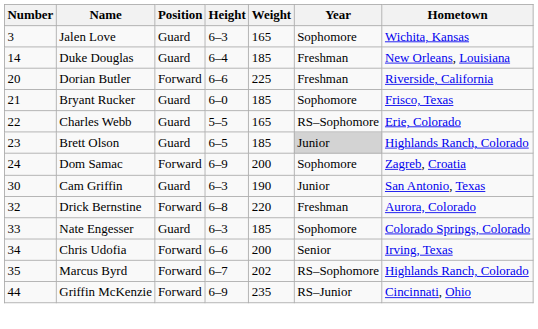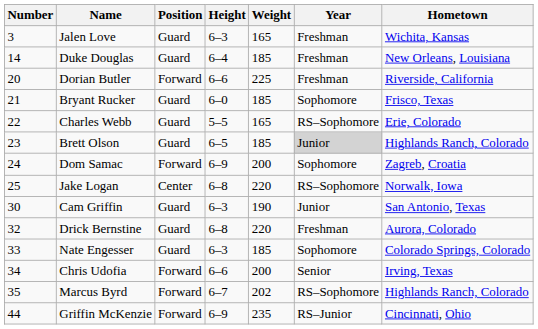 <table class="wikitable sortable" style="font-size: 95%;">
 <tr>
 <th>Number</th>
 <th>Name</th>
 <th>Position</th>
 <th>Height</th>
 <th>Weight</th>
 <th>Year</th>
 <th>Hometown</th>
 </tr>
 <tr>
 <td>3</td>
 <td>Jalen Love</td>
 <td>Guard</td>
 <td>6–3</td>
 <td>165</td>
-<td>Sophomore</td>
+<td>Freshman</td>
 <td><a href='#'>Wichita, Kansas</a></td>
 </tr>
 <tr>
 <td>14</td>
 <td>Duke Douglas</td>
 <td>Guard</td>
 <td>6–4</td>
 <td>185</td>
 <td>Freshman</td>
 <td><a href='#'>New Orleans</a>, <a href='#'>Louisiana</a></td>
 </tr>
 <tr>
 <td>20</td>
 <td>Dorian Butler</td>
 <td>Forward</td>
 <td>6–6</td>
 <td>225</td>
 <td>Freshman</td>
 <td><a href='#'>Riverside, California</a></td>
 </tr>
 <tr>
 <td>21</td>
 <td>Bryant Rucker</td>
 <td>Guard</td>
 <td>6–0</td>
 <td>185</td>
 <td>Sophomore</td>
 <td><a href='#'>Frisco, Texas</a></td>
 </tr>
 <tr>
 <td>22</td>
 <td>Charles Webb</td>
 <td>Guard</td>
 <td>5–5</td>
 <td>165</td>
 <td>RS–Sophomore</td>
 <td><a href='#'>Erie, Colorado</a></td>
 </tr>
 <tr>
 <td>23</td>
 <td>Brett Olson</td>
 <td>Guard</td>
 <td>6–5</td>
 <td>185</td>
 <td style="background: lightgrey;">Junior</td>
 <td><a href='#'>Highlands Ranch, Colorado</a></td>
 </tr>
 <tr>
 <td>24</td>
 <td>Dom Samac</td>
 <td>Forward</td>
 <td>6–9</td>
 <td>200</td>
 <td>Sophomore</td>
 <td><a href='#'>Zagreb</a>, <a href='#'>Croatia</a></td>
 </tr>
 <tr>
+<td>25</td>
+<td>Jake Logan</td>
+<td>Center</td>
+<td>6–8</td>
+<td>220</td>
+<td>RS–Sophomore</td>
+<td><a href='#'>Norwalk, Iowa</a></td>
+</tr>
+<tr>
 <td>30</td>
 <td>Cam Griffin</td>
 <td>Guard</td>
 <td>6–3</td>
 <td>190</td>
 <td>Junior</td>
 <td><a href='#'>San Antonio</a>, <a href='#'>Texas</a></td>
 </tr>
 <tr>
 <td>32</td>
 <td>Drick Bernstine</td>
-<td>Forward</td>
+<td>Guard</td>
 <td>6–8</td>
 <td>220</td>
 <td>Freshman</td>
 <td><a href='#'>Aurora, Colorado</a></td>
 </tr>
 <tr>
 <td>33</td>
 <td>Nate Engesser</td>
 <td>Guard</td>
 <td>6–3</td>
 <td>185</td>
 <td>Sophomore</td>
 <td><a href='#'>Colorado Springs, Colorado</a></td>
 </tr>
 <tr>
 <td>34</td>
 <td>Chris Udofia</td>
 <td>Forward</td>
 <td>6–6</td>
 <td>200</td>
 <td>Senior</td>
 <td><a href='#'>Irving, Texas</a></td>
 </tr>
 <tr>
 <td>35</td>
 <td>Marcus Byrd</td>
 <td>Forward</td>
 <td>6–7</td>
 <td>202</td>
 <td>RS–Sophomore</td>
 <td><a href='#'>Highlands Ranch, Colorado</a></td>
 </tr>
 <tr>
 <td>44</td>
 <td>Griffin McKenzie</td>
 <td>Forward</td>
 <td>6–9</td>
 <td>235</td>
 <td>RS–Junior</td>
 <td><a href='#'>Cincinnati</a>, <a href='#'>Ohio</a></td>
 </tr>
 </table>
